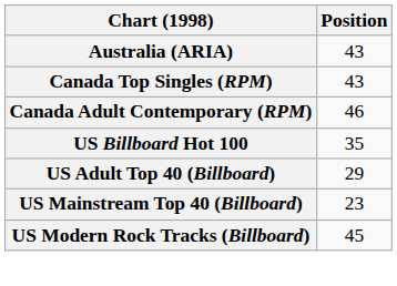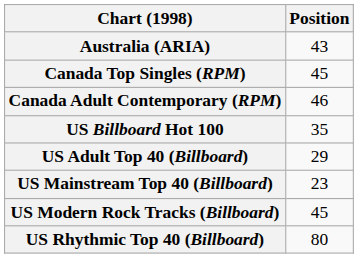 <table class="wikitable sortable plainrowheaders" style="text-align:center">
 <tr>
 <th>Chart (1998)</th>
 <th>Position</th>
 </tr>
 <tr>
 <th scope="row">Australia (ARIA)</th>
 <td>43</td>
 </tr>
 <tr>
 <th scope="row">Canada Top Singles (<em>RPM</em>)</th>
-<td>43</td>
+<td>45</td>
 </tr>
 <tr>
 <th scope="row">Canada Adult Contemporary (<em>RPM</em>)</th>
 <td>46</td>
 </tr>
 <tr>
 <th scope="row">US <em>Billboard</em> Hot 100</th>
 <td>35</td>
 </tr>
 <tr>
 <th scope="row">US Adult Top 40 (<em>Billboard</em>)</th>
 <td>29</td>
 </tr>
 <tr>
 <th scope="row">US Mainstream Top 40 (<em>Billboard</em>)</th>
 <td>23</td>
 </tr>
 <tr>
 <th scope="row">US Modern Rock Tracks (<em>Billboard</em>)</th>
 <td>45</td>
 </tr>
+<tr>
+<th scope="row">US Rhythmic Top 40 (<em>Billboard</em>)</th>
+<td>80</td>
+</tr>
 </table>
